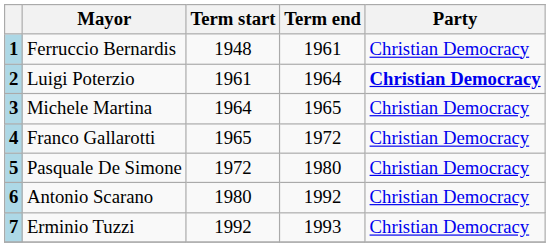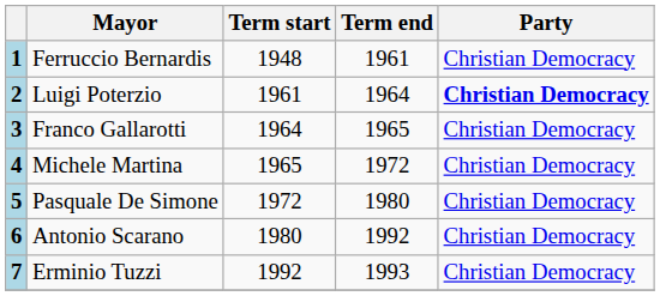 <table class="wikitable">
 <tr>
 <th class=unsortable> </th>
 <th>Mayor</th>
 <th>Term start</th>
 <th>Term end</th>
 <th>Party</th>
 </tr>
 <tr>
 <th style="background:#ADD8E6;">1</th>
 <td>Ferruccio Bernardis</td>
 <td align=center>1948</td>
 <td align=center>1961</td>
 <td><a href='#'>Christian Democracy</a></td>
 </tr>
 <tr>
 <th style="background:#ADD8E6;">2</th>
 <td>Luigi Poterzio</td>
 <td align=center>1961</td>
 <td align=center>1964</td>
 <td><strong><a href='#'>Christian Democracy</a></strong></td>
 </tr>
 <tr>
 <th style="background:#ADD8E6;">3</th>
-<td>Michele Martina</td>
+<td>Franco Gallarotti</td>
 <td align=center>1964</td>
 <td align=center>1965</td>
 <td><a href='#'>Christian Democracy</a></td>
 </tr>
 <tr>
 <th style="background:#ADD8E6;">4</th>
-<td>Franco Gallarotti</td>
+<td>Michele Martina</td>
 <td align=center>1965</td>
 <td align=center>1972</td>
 <td><a href='#'>Christian Democracy</a></td>
 </tr>
 <tr>
 <th style="background:#ADD8E6;">5</th>
 <td>Pasquale De Simone</td>
 <td align=center>1972</td>
 <td align=center>1980</td>
 <td><a href='#'>Christian Democracy</a></td>
 </tr>
 <tr>
 <th style="background:#ADD8E6;">6</th>
 <td>Antonio Scarano</td>
 <td align=center>1980</td>
 <td align=center>1992</td>
 <td><a href='#'>Christian Democracy</a></td>
 </tr>
 <tr>
 <th style="background:#ADD8E6;">7</th>
 <td>Erminio Tuzzi</td>
 <td align=center>1992</td>
 <td align=center>1993</td>
 <td><a href='#'>Christian Democracy</a></td>
 </tr>
 <tr>
 </tr>
 </table>
